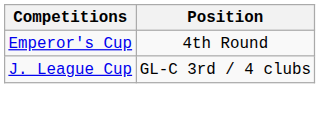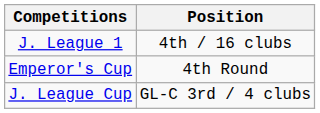 <table class="wikitable" style="text-align:center;">
 <tr>
 <th>Competitions</th>
 <th>Position</th>
+</tr>
+<tr>
+<td><a href='#'>J. League 1</a></td>
+<td>4th / 16 clubs</td>
 </tr>
 <tr>
 <td><a href='#'>Emperor's Cup</a></td>
 <td>4th Round</td>
 </tr>
 <tr>
 <td><a href='#'>J. League Cup</a></td>
 <td>GL-C 3rd / 4 clubs</td>
 </tr>
 </table>
